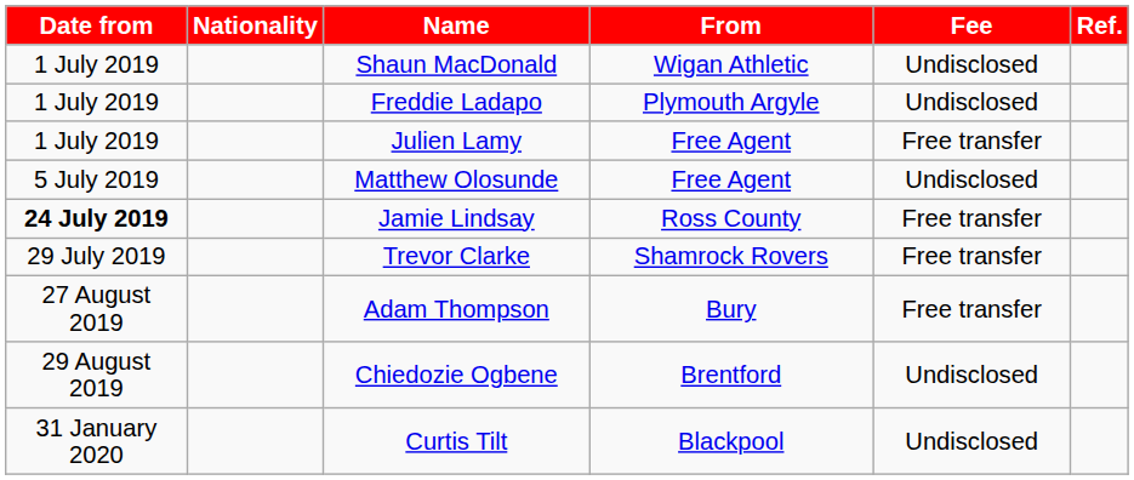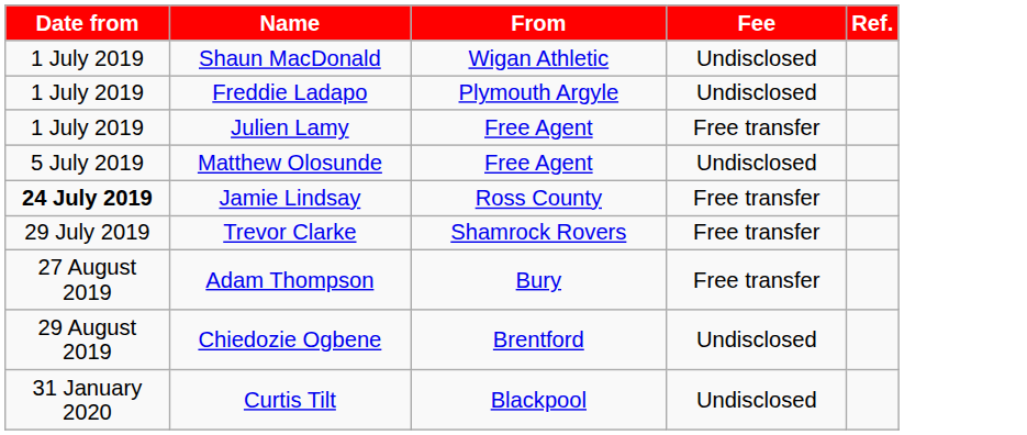 <table class="wikitable"  style="text-align:center; font-size:90%; ">
 <tr>
 <th style="background:#FF0000; color:white; width:100px;">Date from</th>
-<th style="background:#FF0000; color:white; width:50px;">Nationality</th>
 <th style="background:#FF0000; color:white; width:150px;">Name</th>
 <th style="background:#FF0000; color:white; width:160px;">From</th>
 <th style="background:#FF0000; color:white; width:110px;">Fee</th>
 <th style="background:#FF0000; color:white; width:25px;">Ref.</th>
 </tr>
 <tr>
 <td>1 July 2019</td>
-<td></td>
 <td><a href='#'>Shaun MacDonald</a></td>
 <td> <a href='#'>Wigan Athletic</a></td>
 <td>Undisclosed</td>
 <td></td>
 </tr>
 <tr>
 <td>1 July 2019</td>
-<td></td>
 <td><a href='#'>Freddie Ladapo</a></td>
 <td> <a href='#'>Plymouth Argyle</a></td>
 <td>Undisclosed</td>
 <td></td>
 </tr>
 <tr>
 <td>1 July 2019</td>
-<td></td>
 <td><a href='#'>Julien Lamy</a></td>
 <td><a href='#'>Free Agent</a></td>
 <td>Free transfer</td>
 <td></td>
 </tr>
 <tr>
 <td>5 July 2019</td>
-<td></td>
 <td><a href='#'>Matthew Olosunde</a></td>
 <td><a href='#'>Free Agent</a></td>
 <td>Undisclosed</td>
 <td></td>
 </tr>
 <tr>
 <td><strong>24 July 2019</strong></td>
-<td></td>
 <td><a href='#'>Jamie Lindsay</a></td>
 <td> <a href='#'>Ross County</a></td>
 <td>Free transfer</td>
 <td></td>
 </tr>
 <tr>
 <td>29 July 2019</td>
-<td></td>
 <td><a href='#'>Trevor Clarke</a></td>
 <td> <a href='#'>Shamrock Rovers</a></td>
 <td>Free transfer</td>
 <td></td>
 </tr>
 <tr>
 <td>27 August 2019</td>
-<td></td>
 <td><a href='#'>Adam Thompson</a></td>
 <td> <a href='#'>Bury</a></td>
 <td>Free transfer</td>
 <td></td>
 </tr>
 <tr>
 <td>29 August 2019</td>
-<td></td>
 <td><a href='#'>Chiedozie Ogbene</a></td>
 <td> <a href='#'>Brentford</a></td>
 <td>Undisclosed</td>
 <td></td>
 </tr>
 <tr>
 <td>31 January 2020</td>
-<td></td>
 <td><a href='#'>Curtis Tilt</a></td>
 <td> <a href='#'>Blackpool</a></td>
 <td>Undisclosed</td>
 <td></td>
 </tr>
 </table>
